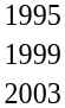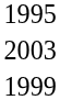 <table>
 <tr>
 <td>1995</td>
+<td></td>
+<td></td>
+<td></td>
+</tr>
+<tr>
+<td>2003</td>
 <td></td>
 <td></td>
 <td></td>
 </tr>
 <tr>
 <td>1999</td>
 <td></td>
 <td></td>
 <td></td>
 </tr>
-<tr>
-<td>2003</td>
-<td></td>
-<td></td>
-<td></td>
-</tr>
 </table>
